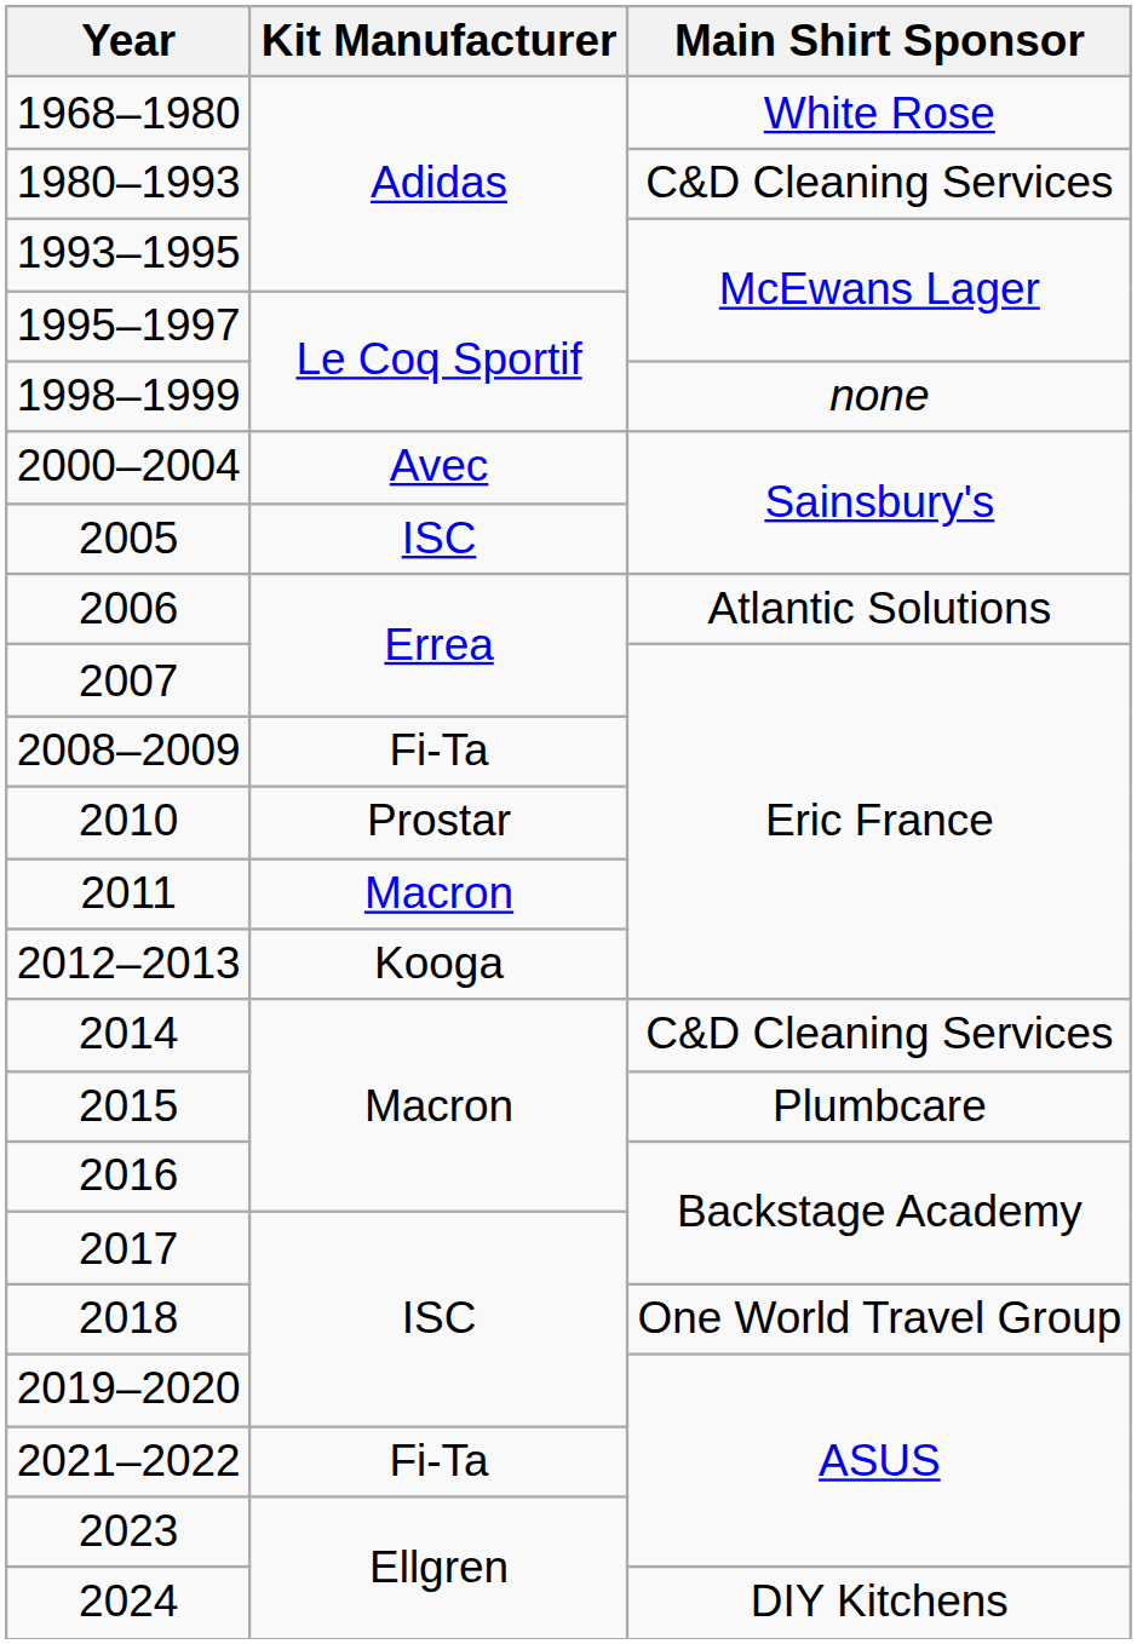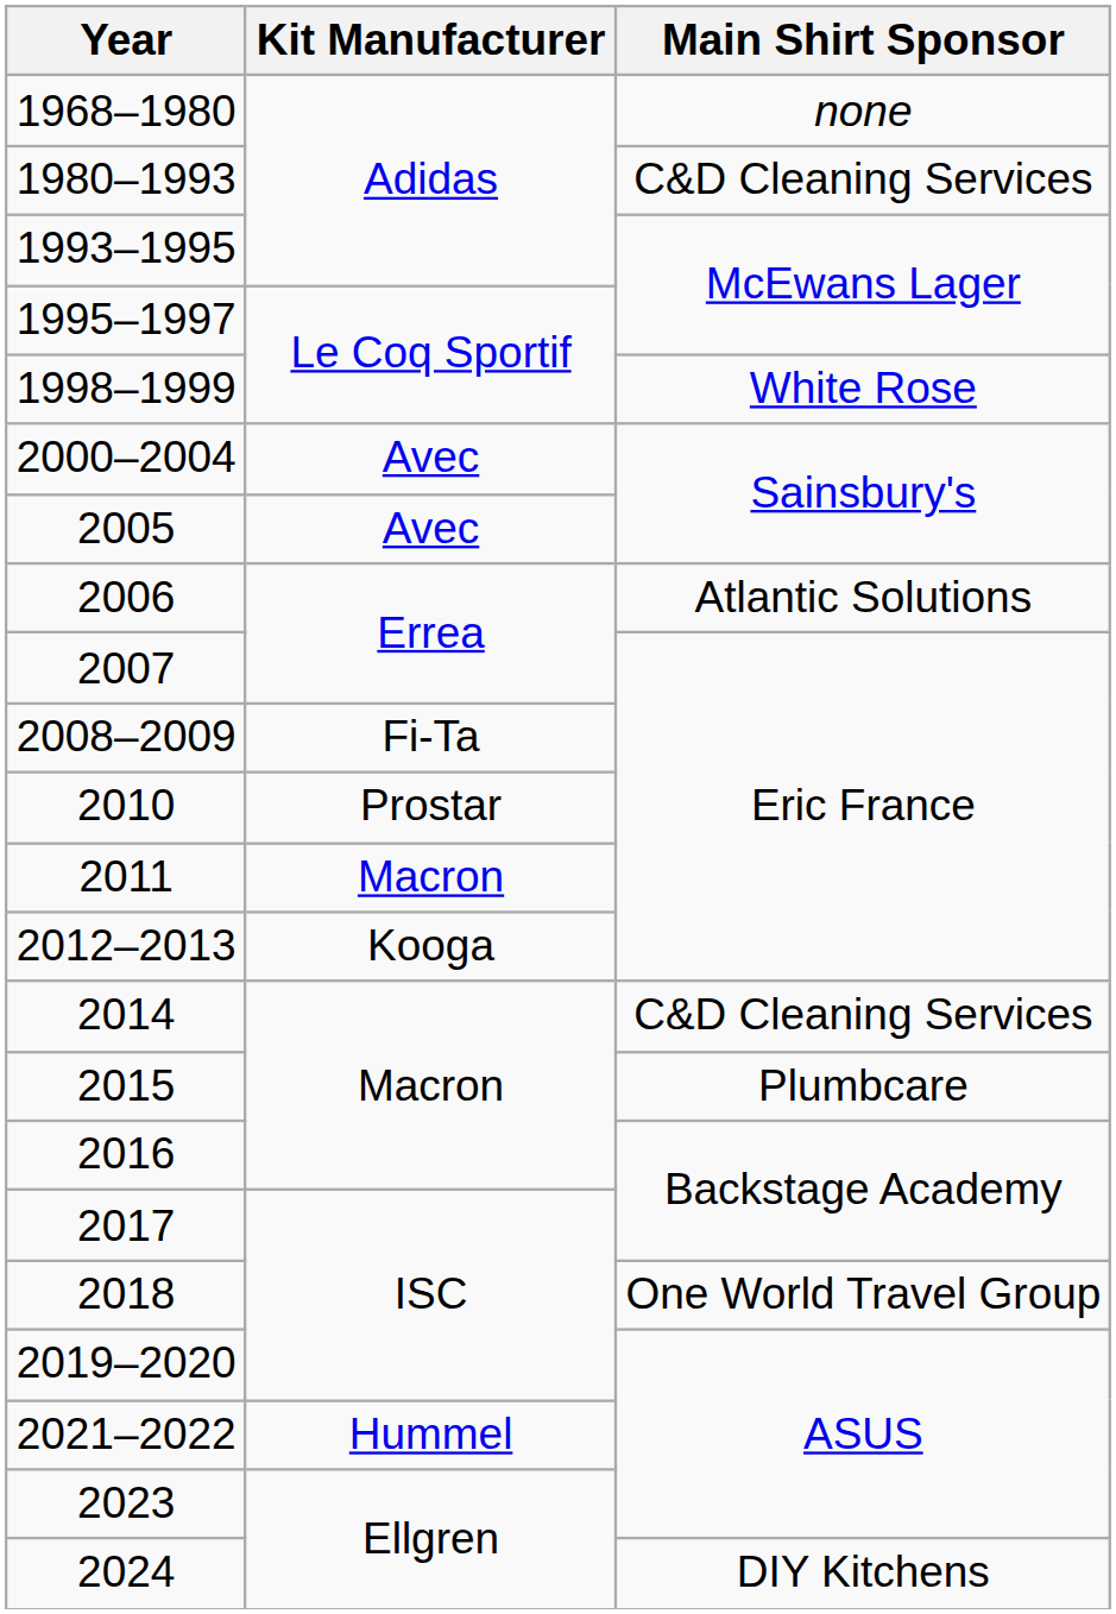 <table class="wikitable" style="text-align:center;">
 <tr>
 <th>Year</th>
 <th>Kit Manufacturer</th>
 <th>Main Shirt Sponsor</th>
 </tr>
 <tr>
 <td>1968–1980</td>
 <td rowspan="3"><a href='#'>Adidas</a></td>
-<td><a href='#'>White Rose</a></td>
+<td><em>none</em></td>
 </tr>
 <tr>
 <td>1980–1993</td>
 <td>C&D Cleaning Services</td>
 </tr>
 <tr>
 <td>1993–1995</td>
 <td rowspan="2"><a href='#'> McEwans Lager</a></td>
 </tr>
 <tr>
 <td>1995–1997</td>
 <td rowspan="2"><a href='#'>Le Coq Sportif</a></td>
 </tr>
 <tr>
 <td>1998–1999</td>
-<td><em>none</em></td>
+<td><a href='#'>White Rose</a></td>
 </tr>
 <tr>
 <td>2000–2004</td>
 <td><a href='#'>Avec</a></td>
 <td rowspan=2><a href='#'>Sainsbury's</a></td>
 </tr>
 <tr>
 <td>2005</td>
-<td><a href='#'>ISC</a></td>
+<td><a href='#'>Avec</a></td>
 </tr>
 <tr>
 <td>2006</td>
 <td rowspan=2><a href='#'>Errea</a></td>
 <td>Atlantic Solutions</td>
 </tr>
 <tr>
 <td>2007</td>
 <td rowspan=5>Eric France</td>
 </tr>
 <tr>
 <td>2008–2009</td>
 <td>Fi-Ta</td>
 </tr>
 <tr>
 <td>2010</td>
 <td>Prostar</td>
 </tr>
 <tr>
 <td>2011</td>
 <td><a href='#'>Macron</a></td>
 </tr>
 <tr>
 <td>2012–2013</td>
 <td>Kooga</td>
 </tr>
 <tr>
 <td>2014</td>
 <td rowspan=3>Macron</td>
 <td>C&D Cleaning Services</td>
 </tr>
 <tr>
 <td>2015</td>
 <td>Plumbcare</td>
 </tr>
 <tr>
 <td>2016</td>
 <td rowspan=2>Backstage Academy</td>
 </tr>
 <tr>
 <td>2017</td>
 <td rowspan=3>ISC</td>
 </tr>
 <tr>
 <td>2018</td>
 <td>One World Travel Group</td>
 </tr>
 <tr>
 <td>2019–2020</td>
 <td rowspan="3"><a href='#'>ASUS</a></td>
 </tr>
 <tr>
 <td>2021–2022</td>
-<td>Fi-Ta</td>
+<td><a href='#'>Hummel</a></td>
 </tr>
 <tr>
 <td>2023</td>
 <td rowspan="2">Ellgren</td>
 </tr>
 <tr>
 <td>2024</td>
 <td>DIY Kitchens</td>
 </tr>
 </table>
